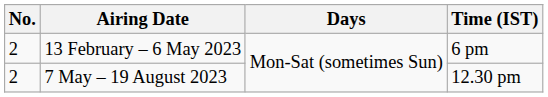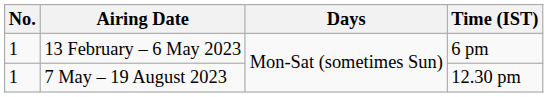 <table class="wikitable">
 <tr>
 <th>No.</th>
 <th>Airing Date</th>
 <th>Days</th>
 <th>Time (IST)</th>
 </tr>
 <tr>
-<td>2</td>
+<td>1</td>
 <td>13 February – 6 May 2023</td>
 <td rowspan="2">Mon-Sat (sometimes Sun)</td>
 <td>6 pm</td>
 </tr>
 <tr>
-<td>2</td>
+<td>1</td>
 <td>7 May – 19 August 2023</td>
 <td>12.30 pm</td>
 </tr>
 </table>
